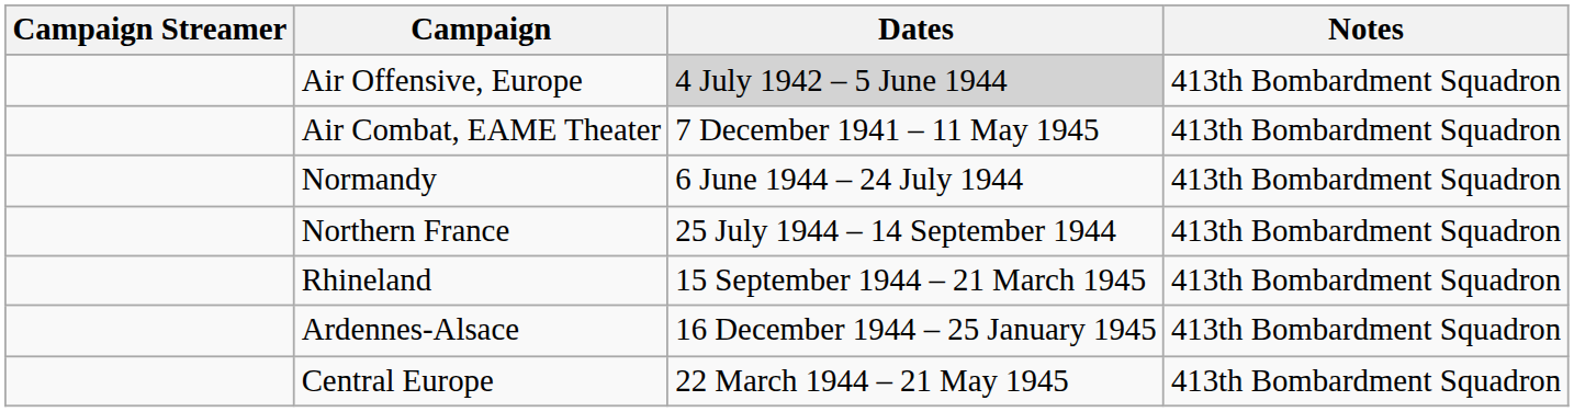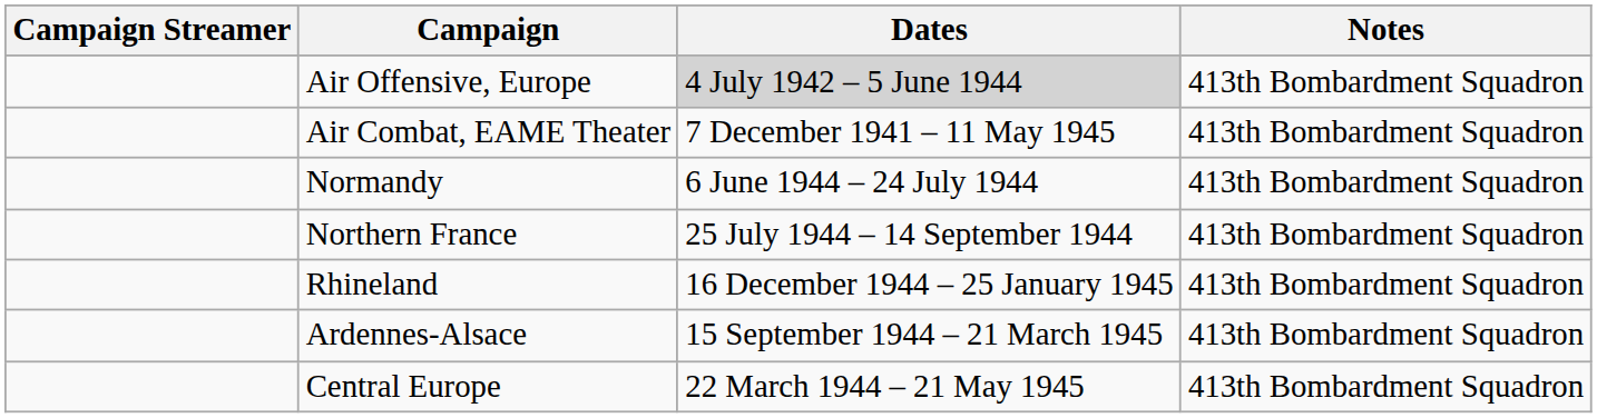 <table class="wikitable">
 <tr style="background:#efefef;">
 <th>Campaign Streamer</th>
 <th>Campaign</th>
 <th>Dates</th>
 <th>Notes</th>
 </tr>
 <tr>
 <td></td>
 <td>Air Offensive, Europe</td>
 <td style="background: lightgrey;">4 July 1942 – 5 June 1944</td>
 <td>413th Bombardment Squadron</td>
 </tr>
 <tr>
 <td></td>
 <td>Air Combat, EAME Theater</td>
 <td>7 December 1941 – 11 May 1945</td>
 <td>413th Bombardment Squadron</td>
 </tr>
 <tr>
 <td></td>
 <td>Normandy</td>
 <td>6 June 1944 – 24 July 1944</td>
 <td>413th Bombardment Squadron</td>
 </tr>
 <tr>
 <td></td>
 <td>Northern France</td>
 <td>25 July 1944 – 14 September 1944</td>
 <td>413th Bombardment Squadron</td>
 </tr>
 <tr>
 <td></td>
 <td>Rhineland</td>
-<td>15 September 1944 – 21 March 1945</td>
+<td>16 December 1944 – 25 January 1945</td>
 <td>413th Bombardment Squadron</td>
 </tr>
 <tr>
 <td></td>
 <td>Ardennes-Alsace</td>
-<td>16 December 1944 – 25 January 1945</td>
+<td>15 September 1944 – 21 March 1945</td>
 <td>413th Bombardment Squadron</td>
 </tr>
 <tr>
 <td></td>
 <td>Central Europe</td>
 <td>22 March 1944 – 21 May 1945</td>
 <td>413th Bombardment Squadron</td>
 </tr>
 </table>
